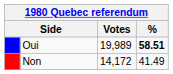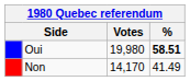 <table class="wikitable" style="font-size: 95%; clear:both">
 <tr style="background-color:#E9E9E9">
 <th colspan=4><a href='#'>1980 Quebec referendum</a></th>
 </tr>
 <tr style="background-color:#E9E9E9">
 <th colspan=2 style="width: 130px">Side</th>
 <th style="width: 50px">Votes</th>
 <th style="width: 40px">%</th>
 </tr>
 <tr>
 <td bgcolor="blue"></td>
 <td>Oui</td>
-<td>19,989</td>
+<td>19,980</td>
 <td><strong>58.51</strong></td>
 </tr>
 <tr>
 <td bgcolor="red"></td>
 <td>Non</td>
-<td>14,172</td>
+<td>14,170</td>
 <td>41.49</td>
 </tr>
 </table>
